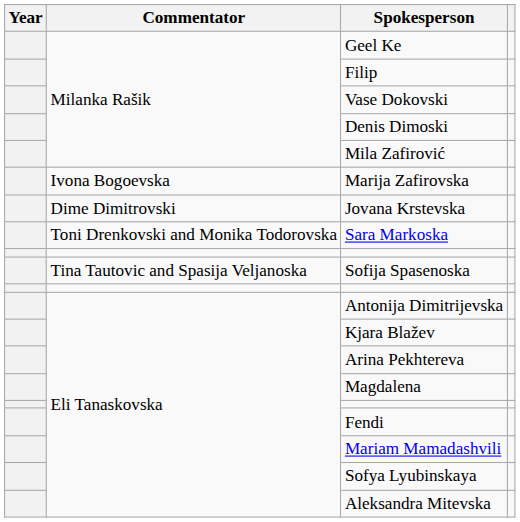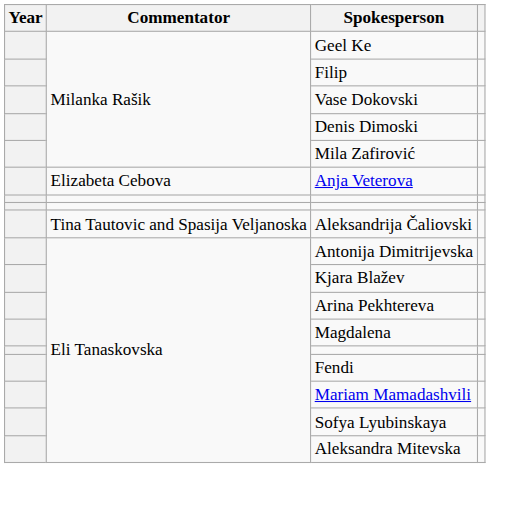 <table class="wikitable sortable plainrowheaders">
 <tr>
 <th>Year</th>
 <th>Commentator</th>
 <th>Spokesperson</th>
 <th class="unsortable"></th>
 </tr>
 <tr>
 <th scope="row"></th>
 <td rowspan="5">Milanka Rašik</td>
 <td>Geel Ke</td>
 <td></td>
 </tr>
 <tr>
 <th scope="row"></th>
 <td>Filip</td>
 <td></td>
 </tr>
 <tr>
 <th scope="row"></th>
 <td>Vase Dokovski</td>
 <td></td>
 </tr>
 <tr>
 <th scope="row"></th>
 <td>Denis Dimoski</td>
 <td></td>
 </tr>
 <tr>
 <th scope="row"></th>
 <td>Mila Zafirović</td>
 <td></td>
 </tr>
 <tr>
 <th scope="row"></th>
-<td>Ivona Bogoevska</td>
-<td>Marija Zafirovska</td>
+<td>Elizabeta Cebova</td>
+<td><a href='#'>Anja Veterova</a></td>
 <td></td>
 </tr>
 <tr>
 <th scope="row"></th>
-<td>Dime Dimitrovski</td>
-<td>Jovana Krstevska</td>
 <td></td>
-</tr>
-<tr>
-<th scope="row"></th>
-<td>Toni Drenkovski and Monika Todorovska</td>
-<td><a href='#'>Sara Markoska</a></td>
+<td></td>
 <td></td>
 </tr>
 <tr>
 <th scope="row"></th>
 <td></td>
 <td></td>
 <td></td>
 </tr>
 <tr>
 <th scope="row"></th>
 <td>Tina Tautovic and Spasija Veljanoska</td>
-<td>Sofija Spasenoska</td>
-<td></td>
-</tr>
-<tr>
-<th scope="row"></th>
-<td></td>
-<td></td>
+<td>Aleksandrija Čaliovski</td>
 <td></td>
 </tr>
 <tr>
 <th scope="row"></th>
 <td rowspan=9>Eli Tanaskovska</td>
 <td>Antonija Dimitrijevska</td>
 <td></td>
 </tr>
 <tr>
 <th scope="row"></th>
 <td>Kjara Blažev</td>
 <td></td>
 </tr>
 <tr>
 <th scope="row"></th>
 <td>Arina Pekhtereva</td>
 <td></td>
 </tr>
 <tr>
 <th scope="row"></th>
 <td>Magdalena</td>
 <td></td>
 </tr>
 <tr>
 <th scope="row"></th>
 <td></td>
 <td></td>
 </tr>
 <tr>
 <th scope="row"></th>
 <td>Fendi</td>
 <td></td>
 </tr>
 <tr>
 <th scope="row"></th>
 <td><a href='#'>Mariam Mamadashvili</a></td>
 <td></td>
 </tr>
 <tr>
 <th scope="row"></th>
 <td>Sofya Lyubinskaya</td>
 <td></td>
 </tr>
 <tr>
 <th scope="row"></th>
 <td>Aleksandra Mitevska</td>
 <td></td>
 </tr>
 </table>
